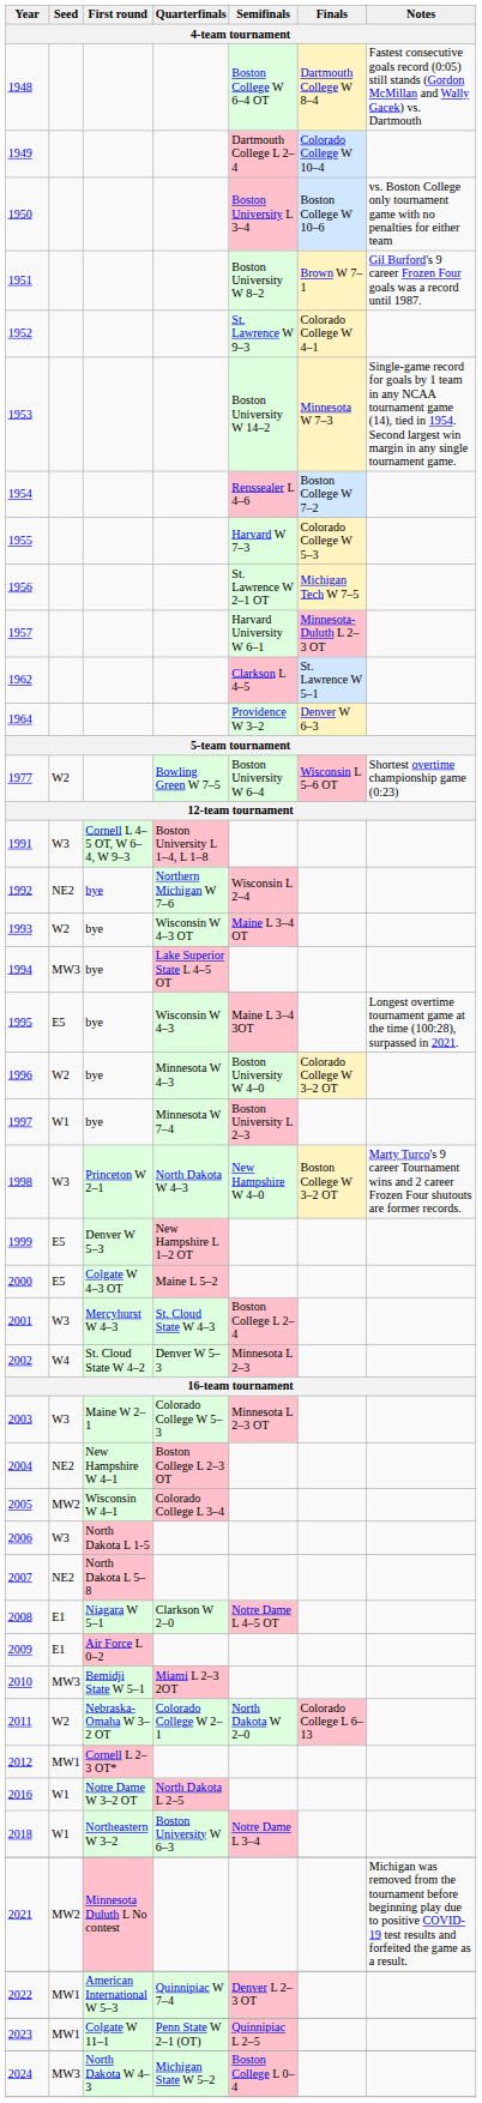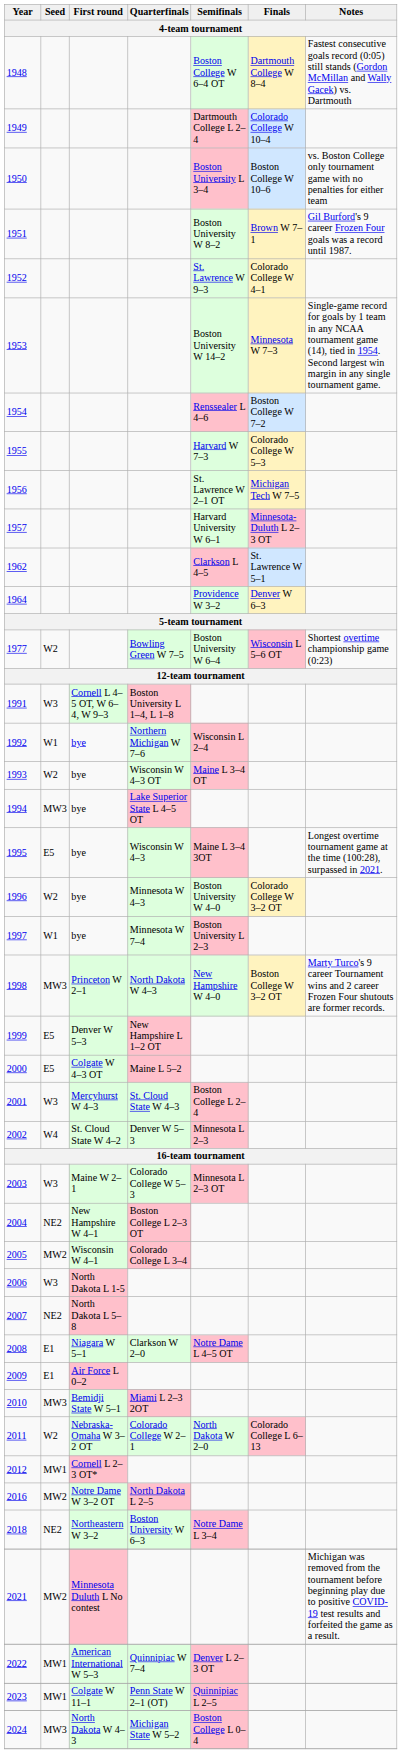 <table class="wikitable sortable" style="width:100%;">
 <tr style="text-align:center; background:#f0f0f0;">
 <td style="width:10%;"><strong>Year</strong></td>
 <td style="width:5%;"><strong>Seed</strong></td>
 <td style="width:15%;"><strong>First round</strong></td>
 <td style="width:15%;"><strong>Quarterfinals</strong></td>
 <td style="width:15%;"><strong>Semifinals</strong></td>
 <td style="width:15%;"><strong>Finals</strong></td>
 <td style="width:25%;"><strong>Notes</strong></td>
 </tr>
 <tr>
 <th colspan=7>4-team tournament</th>
 </tr>
 <tr>
 <td><a href='#'>1948</a></td>
 <td></td>
 <td></td>
 <td></td>
 <td bgcolor="#ddffdd"><a href='#'>Boston College</a> W 6–4 OT</td>
 <td bgcolor="#FFF3BF"><a href='#'>Dartmouth College</a> W 8–4</td>
 <td>Fastest consecutive goals record (0:05) still stands (<a href='#'>Gordon McMillan</a> and <a href='#'>Wally Gacek</a>) vs. Dartmouth</td>
 </tr>
 <tr>
 <td><a href='#'>1949</a></td>
 <td></td>
 <td></td>
 <td></td>
 <td bgcolor=pink>Dartmouth College L 2–4</td>
 <td bgcolor="#D0E7FF"><a href='#'>Colorado College</a> W 10–4</td>
 <td></td>
 </tr>
 <tr>
 <td><a href='#'>1950</a></td>
 <td></td>
 <td></td>
 <td></td>
 <td bgcolor=pink><a href='#'>Boston University</a> L 3–4</td>
 <td bgcolor="#D0E7FF">Boston College W 10–6</td>
 <td>vs. Boston College only tournament game with no penalties for either team</td>
 </tr>
 <tr>
 <td><a href='#'>1951</a></td>
 <td></td>
 <td></td>
 <td></td>
 <td bgcolor="#ddffdd">Boston University W 8–2</td>
 <td bgcolor="#FFF3BF"><a href='#'>Brown</a> W 7–1</td>
 <td><a href='#'>Gil Burford</a>'s 9 career <a href='#'>Frozen Four</a> goals was a record until 1987.</td>
 </tr>
 <tr>
 <td><a href='#'>1952</a></td>
 <td></td>
 <td></td>
 <td></td>
 <td bgcolor="#ddffdd"><a href='#'>St. Lawrence</a> W 9–3</td>
 <td bgcolor="#FFF3BF">Colorado College W 4–1</td>
 <td></td>
 </tr>
 <tr>
 <td><a href='#'>1953</a></td>
 <td></td>
 <td></td>
 <td></td>
 <td bgcolor="#ddffdd">Boston University W 14–2</td>
 <td bgcolor="#FFF3BF"><a href='#'>Minnesota</a> W 7–3</td>
 <td>Single-game record for goals by 1 team in any NCAA tournament game (14), tied in <a href='#'>1954</a>.<br>Second largest win margin in any single tournament game.</td>
 </tr>
 <tr>
 <td><a href='#'>1954</a></td>
 <td></td>
 <td></td>
 <td></td>
 <td bgcolor=pink><a href='#'>Renssealer</a> L 4–6</td>
 <td bgcolor="#D0E7FF">Boston College W 7–2</td>
 <td></td>
 </tr>
 <tr>
 <td><a href='#'>1955</a></td>
 <td></td>
 <td></td>
 <td></td>
 <td bgcolor="#ddffdd"><a href='#'>Harvard</a> W 7–3</td>
 <td bgcolor="#FFF3BF">Colorado College W 5–3</td>
 <td></td>
 </tr>
 <tr>
 <td><a href='#'>1956</a></td>
 <td></td>
 <td></td>
 <td></td>
 <td bgcolor="#ddffdd">St. Lawrence W 2–1 OT</td>
 <td bgcolor="#FFF3BF"><a href='#'>Michigan Tech</a> W 7–5</td>
 <td></td>
 </tr>
 <tr>
 <td><a href='#'>1957</a></td>
 <td></td>
 <td></td>
 <td></td>
 <td bgcolor="#ddffdd">Harvard University W 6–1</td>
 <td bgcolor=pink><a href='#'>Minnesota-Duluth</a> L 2–3 OT</td>
 <td></td>
 </tr>
 <tr>
 <td><a href='#'>1962</a></td>
 <td></td>
 <td></td>
 <td></td>
 <td bgcolor=pink><a href='#'>Clarkson</a> L 4–5</td>
 <td bgcolor="#D0E7FF">St. Lawrence W 5–1</td>
 <td></td>
 </tr>
 <tr>
 <td><a href='#'>1964</a></td>
 <td></td>
 <td></td>
 <td></td>
 <td bgcolor="#ddffdd"><a href='#'>Providence</a> W 3–2</td>
 <td bgcolor="#FFF3BF"><a href='#'>Denver</a> W 6–3</td>
 <td></td>
 </tr>
 <tr>
 <th colspan=7>5-team tournament</th>
 </tr>
 <tr>
 <td><a href='#'>1977</a></td>
 <td>W2</td>
 <td></td>
 <td bgcolor="#ddffdd"><a href='#'>Bowling Green</a> W 7–5</td>
 <td bgcolor="#ddffdd">Boston University W 6–4</td>
 <td bgcolor=pink><a href='#'>Wisconsin</a> L 5–6 OT</td>
 <td>Shortest <a href='#'>overtime</a> championship game (0:23)</td>
 </tr>
 <tr>
 <th colspan=7>12-team tournament</th>
 </tr>
 <tr>
 <td><a href='#'>1991</a></td>
 <td>W3</td>
 <td bgcolor="#ddffdd"><a href='#'>Cornell</a> L 4–5 OT, W 6–4, W 9–3</td>
 <td bgcolor=pink>Boston University L 1–4, L 1–8</td>
 <td></td>
 <td></td>
 <td></td>
 </tr>
 <tr>
 <td><a href='#'>1992</a></td>
-<td>NE2</td>
+<td>W1</td>
 <td><a href='#'>bye</a></td>
 <td bgcolor="#ddffdd"><a href='#'>Northern Michigan</a> W 7–6</td>
 <td bgcolor=pink>Wisconsin L 2–4</td>
 <td></td>
 <td></td>
 </tr>
 <tr>
 <td><a href='#'>1993</a></td>
 <td>W2</td>
 <td>bye</td>
 <td bgcolor="#ddffdd">Wisconsin W 4–3 OT</td>
 <td bgcolor=pink><a href='#'>Maine</a> L 3–4 OT</td>
 <td></td>
 <td></td>
 </tr>
 <tr>
 <td><a href='#'>1994</a></td>
 <td>MW3</td>
 <td>bye</td>
 <td bgcolor=pink><a href='#'>Lake Superior State</a> L 4–5 OT</td>
 <td></td>
 <td></td>
 <td></td>
 </tr>
 <tr>
 <td><a href='#'>1995</a></td>
 <td>E5</td>
 <td>bye</td>
 <td bgcolor="#ddffdd">Wisconsin W 4–3</td>
 <td bgcolor=pink>Maine L 3–4 3OT</td>
 <td></td>
 <td>Longest overtime tournament game at the time (100:28), surpassed in <a href='#'>2021</a>.</td>
 </tr>
 <tr>
 <td><a href='#'>1996</a></td>
 <td>W2</td>
 <td>bye</td>
 <td bgcolor="#ddffdd">Minnesota W 4–3</td>
 <td bgcolor="#ddffdd">Boston University W 4–0</td>
 <td bgcolor="#FFF3BF">Colorado College W 3–2 OT</td>
 <td></td>
 </tr>
 <tr>
 <td><a href='#'>1997</a></td>
 <td>W1</td>
 <td>bye</td>
 <td bgcolor="#ddffdd">Minnesota W 7–4</td>
 <td bgcolor=pink>Boston University L 2–3</td>
 <td></td>
 <td></td>
 </tr>
 <tr>
 <td><a href='#'>1998</a></td>
-<td>W3</td>
+<td>MW3</td>
 <td bgcolor="#ddffdd"><a href='#'>Princeton</a> W 2–1</td>
 <td bgcolor="#ddffdd"><a href='#'>North Dakota</a> W 4–3</td>
 <td bgcolor="#ddffdd"><a href='#'>New Hampshire</a> W 4–0</td>
 <td bgcolor="#FFF3BF">Boston College W 3–2 OT</td>
 <td><a href='#'>Marty Turco</a>'s 9 career Tournament wins and 2 career Frozen Four shutouts are former records.</td>
 </tr>
 <tr>
 <td><a href='#'>1999</a></td>
 <td>E5</td>
 <td bgcolor="#ddffdd">Denver W 5–3</td>
 <td bgcolor=pink>New Hampshire L 1–2 OT</td>
 <td></td>
 <td></td>
 <td></td>
 </tr>
 <tr>
 <td><a href='#'>2000</a></td>
 <td>E5</td>
 <td bgcolor="#ddffdd"><a href='#'>Colgate</a> W 4–3 OT</td>
 <td bgcolor=pink>Maine L 5–2</td>
 <td></td>
 <td></td>
 <td></td>
 </tr>
 <tr>
 <td><a href='#'>2001</a></td>
 <td>W3</td>
 <td bgcolor="#ddffdd"><a href='#'>Mercyhurst</a> W 4–3</td>
 <td bgcolor="#ddffdd"><a href='#'>St. Cloud State</a> W 4–3</td>
 <td bgcolor=pink>Boston College L 2–4</td>
 <td></td>
 <td></td>
 </tr>
 <tr>
 <td><a href='#'>2002</a></td>
 <td>W4</td>
 <td bgcolor="#ddffdd">St. Cloud State W 4–2</td>
 <td bgcolor="#ddffdd">Denver W 5–3</td>
 <td bgcolor=pink>Minnesota L 2–3</td>
 <td></td>
 <td></td>
 </tr>
 <tr>
 <th colspan=7>16-team tournament</th>
 </tr>
 <tr>
 <td><a href='#'>2003</a></td>
 <td>W3</td>
 <td bgcolor="#ddffdd">Maine W 2–1</td>
 <td bgcolor="#ddffdd">Colorado College W 5–3</td>
 <td bgcolor=pink>Minnesota L 2–3 OT</td>
 <td></td>
 <td></td>
 </tr>
 <tr>
 <td><a href='#'>2004</a></td>
 <td>NE2</td>
 <td bgcolor="#ddffdd">New Hampshire W 4–1</td>
 <td bgcolor=pink>Boston College L 2–3 OT</td>
 <td></td>
 <td></td>
 <td></td>
 </tr>
 <tr>
 <td><a href='#'>2005</a></td>
 <td>MW2</td>
 <td bgcolor="#ddffdd">Wisconsin W 4–1</td>
 <td bgcolor=pink>Colorado College L 3–4</td>
 <td></td>
 <td></td>
 <td></td>
 </tr>
 <tr>
 <td><a href='#'>2006</a></td>
 <td>W3</td>
 <td bgcolor=pink>North Dakota L 1-5</td>
 <td></td>
 <td></td>
 <td></td>
 <td></td>
 </tr>
 <tr>
 <td><a href='#'>2007</a></td>
 <td>NE2</td>
 <td bgcolor=pink>North Dakota L 5–8</td>
 <td></td>
 <td></td>
 <td></td>
 <td></td>
 </tr>
 <tr>
 <td><a href='#'>2008</a></td>
 <td>E1</td>
 <td bgcolor="#ddffdd"><a href='#'>Niagara</a> W 5–1</td>
 <td bgcolor="#ddffdd">Clarkson W 2–0</td>
 <td bgcolor=pink><a href='#'>Notre Dame</a> L 4–5 OT</td>
 <td></td>
 <td></td>
 </tr>
 <tr>
 <td><a href='#'>2009</a></td>
 <td>E1</td>
 <td bgcolor=pink><a href='#'>Air Force</a> L 0–2</td>
 <td></td>
 <td></td>
 <td></td>
 <td></td>
 </tr>
 <tr>
 <td><a href='#'>2010</a></td>
 <td>MW3</td>
 <td bgcolor="#ddffdd"><a href='#'>Bemidji State</a> W 5–1</td>
 <td bgcolor=pink><a href='#'>Miami</a> L 2–3 2OT</td>
 <td></td>
 <td></td>
 <td></td>
 </tr>
 <tr>
 <td><a href='#'>2011</a></td>
 <td>W2</td>
 <td bgcolor="#ddffdd"><a href='#'>Nebraska-Omaha</a> W 3–2 OT</td>
 <td bgcolor="#ddffdd"><a href='#'>Colorado College</a> W 2–1</td>
 <td bgcolor="#ddffdd"><a href='#'>North Dakota</a> W 2–0</td>
 <td bgcolor=pink>Colorado College L 6–13</td>
 <td></td>
 </tr>
 <tr>
 <td><a href='#'>2012</a></td>
 <td>MW1</td>
 <td bgcolor=pink><a href='#'>Cornell</a> L 2–3 OT*</td>
 <td></td>
 <td></td>
 <td></td>
 <td></td>
 </tr>
 <tr>
 <td><a href='#'>2016</a></td>
-<td>W1</td>
+<td>MW2</td>
 <td bgcolor="#ddffdd"><a href='#'>Notre Dame</a> W 3–2 OT</td>
 <td bgcolor=pink><a href='#'>North Dakota</a> L 2–5</td>
 <td></td>
 <td></td>
 <td></td>
 </tr>
 <tr>
 <td><a href='#'>2018</a></td>
-<td>W1</td>
+<td>NE2</td>
 <td bgcolor="#ddffdd"><a href='#'>Northeastern</a> W 3–2</td>
 <td bgcolor="#ddffdd"><a href='#'>Boston University</a> W 6–3</td>
 <td bgcolor=pink><a href='#'>Notre Dame</a> L 3–4</td>
 <td></td>
 <td></td>
 </tr>
 <tr>
 </tr>
 <tr>
 <td><a href='#'>2021</a></td>
 <td>MW2</td>
 <td bgcolor=pink><a href='#'>Minnesota Duluth</a> L No contest</td>
 <td></td>
 <td></td>
 <td></td>
 <td>Michigan was removed from the tournament before beginning play due to positive <a href='#'>COVID-19</a> test results and forfeited the game as a result.</td>
 </tr>
 <tr>
 </tr>
 <tr>
 <td><a href='#'>2022</a></td>
 <td>MW1</td>
 <td bgcolor="#ddffdd"><a href='#'>American International</a> W 5–3</td>
 <td bgcolor="#ddffdd"><a href='#'>Quinnipiac</a> W 7–4</td>
 <td bgcolor=pink><a href='#'>Denver</a> L 2–3 OT</td>
 <td></td>
 <td></td>
 </tr>
 <tr>
 </tr>
 <tr>
 </tr>
 <tr>
 <td><a href='#'>2023</a></td>
 <td>MW1</td>
 <td bgcolor="#ddffdd"><a href='#'>Colgate</a> W 11–1</td>
 <td bgcolor="#ddffdd"><a href='#'>Penn State</a> W 2–1 (OT)</td>
 <td bgcolor=pink><a href='#'>Quinnipiac</a> L 2–5</td>
 <td></td>
 <td></td>
 </tr>
 <tr>
 </tr>
 <tr>
 <td><a href='#'>2024</a></td>
 <td>MW3</td>
 <td bgcolor="#ddffdd"><a href='#'>North Dakota</a> W 4–3</td>
 <td bgcolor="#ddffdd"><a href='#'>Michigan State</a> W 5–2</td>
 <td bgcolor=pink><a href='#'>Boston College</a> L 0–4</td>
 <td></td>
 <td></td>
 </tr>
 <tr>
 </tr>
 </table>
